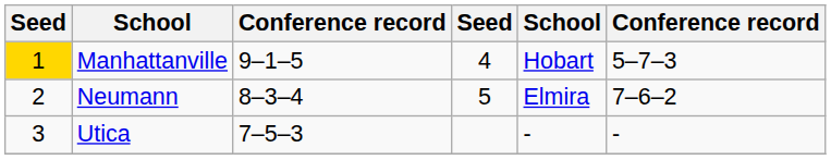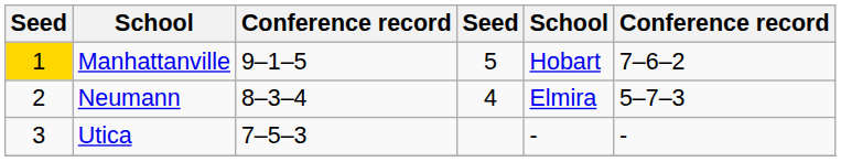 <table class="wikitable">
 <tr>
 <th>Seed</th>
 <th>School</th>
 <th>Conference record</th>
 <th>Seed</th>
 <th>School</th>
 <th>Conference record</th>
 </tr>
 <tr>
 <td align=center style="background: gold;">1</td>
 <td><a href='#'>Manhattanville</a></td>
 <td>9–1–5</td>
-<td align=center>4</td>
+<td align=center>5</td>
 <td><a href='#'>Hobart</a></td>
-<td>5–7–3</td>
+<td>7–6–2</td>
 </tr>
 <tr>
 <td align=center>2</td>
 <td><a href='#'>Neumann</a></td>
 <td>8–3–4</td>
-<td align=center>5</td>
+<td align=center>4</td>
 <td><a href='#'>Elmira</a></td>
-<td>7–6–2</td>
+<td>5–7–3</td>
 </tr>
 <tr>
 <td align=center>3</td>
 <td><a href='#'>Utica</a></td>
 <td>7–5–3</td>
 <td align=center></td>
 <td>-</td>
 <td>-</td>
 </tr>
 <tr>
 </tr>
 </table>
